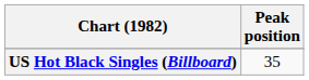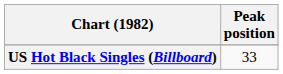 <table class="wikitable sortable plainrowheaders" style="text-align:center">
 <tr>
 <th>Chart (1982)</th>
 <th>Peak<br>position</th>
 </tr>
 <tr>
 </tr>
 <tr>
 </tr>
 <tr>
 </tr>
 <tr>
 </tr>
 <tr>
 </tr>
 <tr>
 <th scope="row">US <a href='#'>Hot Black Singles</a> (<em><a href='#'>Billboard</a></em>)</th>
-<td>35</td>
+<td>33</td>
 </tr>
 </table>
